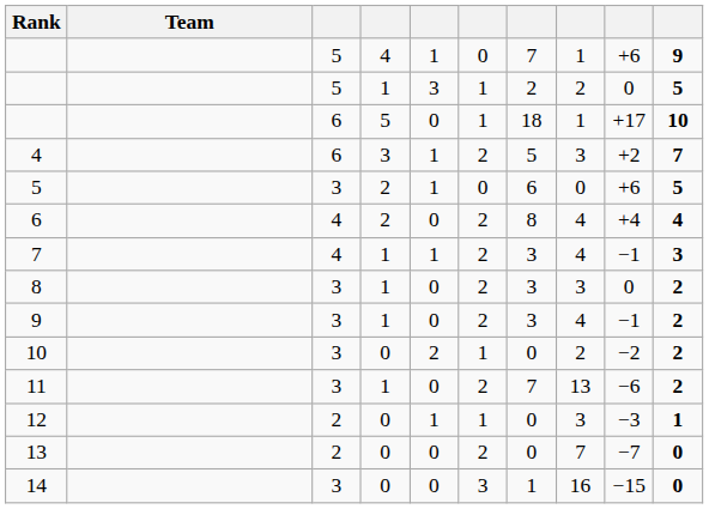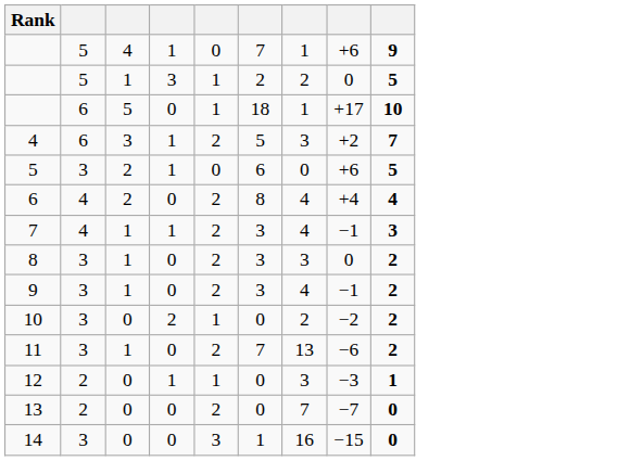 <table class="wikitable" style="text-align: center;">
 <tr>
 <th width=40>Rank</th>
-<th width=180>Team</th>
 <th width=30></th>
 <th width=30></th>
 <th width=30></th>
 <th width=30></th>
 <th width=30></th>
 <th width=30></th>
 <th width=30></th>
 <th width=30></th>
 </tr>
 <tr>
 <td></td>
-<td align=left></td>
 <td>5</td>
 <td>4</td>
 <td>1</td>
 <td>0</td>
 <td>7</td>
 <td>1</td>
 <td>+6</td>
 <td><strong>9</strong></td>
 </tr>
 <tr>
 <td></td>
-<td align=left></td>
 <td>5</td>
 <td>1</td>
 <td>3</td>
 <td>1</td>
 <td>2</td>
 <td>2</td>
 <td>0</td>
 <td><strong>5</strong></td>
 </tr>
 <tr>
 <td></td>
-<td align=left></td>
 <td>6</td>
 <td>5</td>
 <td>0</td>
 <td>1</td>
 <td>18</td>
 <td>1</td>
 <td>+17</td>
 <td><strong>10</strong></td>
 </tr>
 <tr>
 <td>4</td>
-<td align=left></td>
 <td>6</td>
 <td>3</td>
 <td>1</td>
 <td>2</td>
 <td>5</td>
 <td>3</td>
 <td>+2</td>
 <td><strong>7</strong></td>
 </tr>
 <tr>
 <td>5</td>
-<td align=left></td>
 <td>3</td>
 <td>2</td>
 <td>1</td>
 <td>0</td>
 <td>6</td>
 <td>0</td>
 <td>+6</td>
 <td><strong>5</strong></td>
 </tr>
 <tr>
 <td>6</td>
-<td align=left></td>
 <td>4</td>
 <td>2</td>
 <td>0</td>
 <td>2</td>
 <td>8</td>
 <td>4</td>
 <td>+4</td>
 <td><strong>4</strong></td>
 </tr>
 <tr>
 <td>7</td>
-<td align=left></td>
 <td>4</td>
 <td>1</td>
 <td>1</td>
 <td>2</td>
 <td>3</td>
 <td>4</td>
 <td>−1</td>
 <td><strong>3</strong></td>
 </tr>
 <tr>
 <td>8</td>
-<td align=left></td>
 <td>3</td>
 <td>1</td>
 <td>0</td>
 <td>2</td>
 <td>3</td>
 <td>3</td>
 <td>0</td>
 <td><strong>2</strong></td>
 </tr>
 <tr>
 <td>9</td>
-<td align=left></td>
 <td>3</td>
 <td>1</td>
 <td>0</td>
 <td>2</td>
 <td>3</td>
 <td>4</td>
 <td>−1</td>
 <td><strong>2</strong></td>
 </tr>
 <tr>
 <td>10</td>
-<td align=left></td>
 <td>3</td>
 <td>0</td>
 <td>2</td>
 <td>1</td>
 <td>0</td>
 <td>2</td>
 <td>−2</td>
 <td><strong>2</strong></td>
 </tr>
 <tr>
 <td>11</td>
-<td align=left></td>
 <td>3</td>
 <td>1</td>
 <td>0</td>
 <td>2</td>
 <td>7</td>
 <td>13</td>
 <td>−6</td>
 <td><strong>2</strong></td>
 </tr>
 <tr>
 <td>12</td>
-<td align=left></td>
 <td>2</td>
 <td>0</td>
 <td>1</td>
 <td>1</td>
 <td>0</td>
 <td>3</td>
 <td>−3</td>
 <td><strong>1</strong></td>
 </tr>
 <tr>
 <td>13</td>
-<td align=left></td>
 <td>2</td>
 <td>0</td>
 <td>0</td>
 <td>2</td>
 <td>0</td>
 <td>7</td>
 <td>−7</td>
 <td><strong>0</strong></td>
 </tr>
 <tr>
 <td>14</td>
-<td align=left></td>
 <td>3</td>
 <td>0</td>
 <td>0</td>
 <td>3</td>
 <td>1</td>
 <td>16</td>
 <td>−15</td>
 <td><strong>0</strong></td>
 </tr>
 </table>
